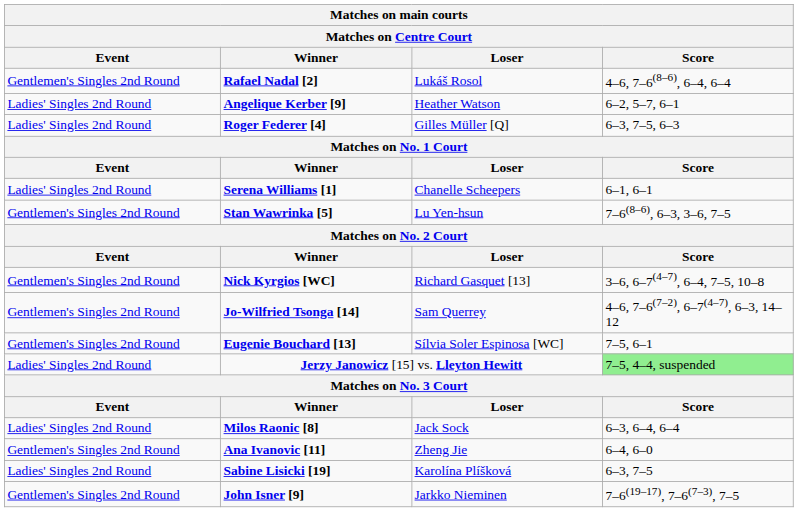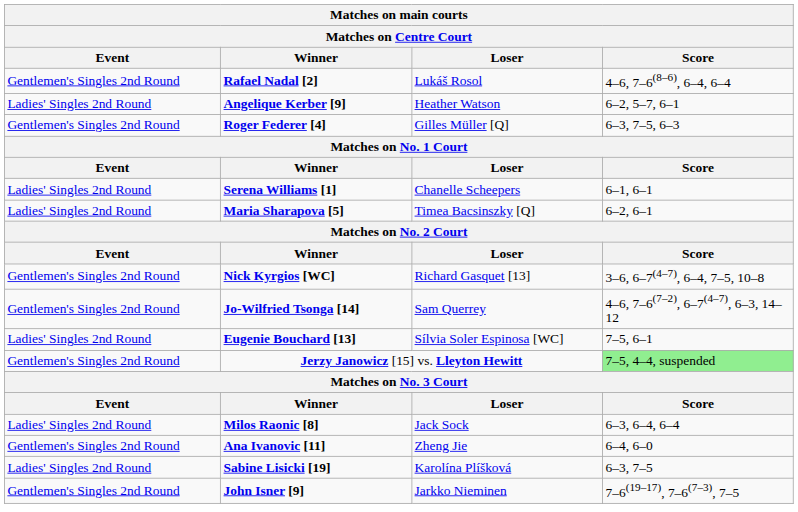 <table class="wikitable collapsible uncollapsed" style="margin:auto;">
 <tr>
 <th colspan="4" style="white-space:nowrap;">Matches on main courts</th>
 </tr>
 <tr>
 <th colspan="4">Matches on <a href='#'>Centre Court</a></th>
 </tr>
 <tr>
 <th width=250>Event</th>
 <th width=220>Winner</th>
 <th width=220>Loser</th>
 <th width=220>Score</th>
 </tr>
 <tr>
 <td><a href='#'>Gentlemen's Singles 2nd Round</a></td>
 <td> <strong><a href='#'>Rafael Nadal</a> [2]</strong></td>
 <td> <a href='#'>Lukáš Rosol</a></td>
 <td>4–6, 7–6<sup>(8–6)</sup>, 6–4, 6–4</td>
 </tr>
 <tr>
 <td><a href='#'>Ladies' Singles 2nd Round</a></td>
 <td> <strong><a href='#'>Angelique Kerber</a> [9]</strong></td>
 <td> <a href='#'>Heather Watson</a></td>
 <td>6–2, 5–7, 6–1</td>
 </tr>
 <tr>
-<td><a href='#'>Ladies' Singles 2nd Round</a></td>
+<td><a href='#'>Gentlemen's Singles 2nd Round</a></td>
 <td> <strong><a href='#'>Roger Federer</a> [4]</strong></td>
 <td> <a href='#'>Gilles Müller</a> [Q]</td>
 <td>6–3, 7–5, 6–3</td>
 </tr>
 <tr>
 <th colspan="4">Matches on <a href='#'>No. 1 Court</a></th>
 </tr>
 <tr>
 <th width=250>Event</th>
 <th width=220>Winner</th>
 <th width=220>Loser</th>
 <th width=220>Score</th>
 </tr>
 <tr>
 <td><a href='#'>Ladies' Singles 2nd Round</a></td>
 <td> <strong><a href='#'>Serena Williams</a> [1]</strong></td>
 <td> <a href='#'>Chanelle Scheepers</a></td>
 <td>6–1, 6–1</td>
 </tr>
 <tr>
-<td><a href='#'>Gentlemen's Singles 2nd Round</a></td>
-<td> <strong><a href='#'>Stan Wawrinka</a> [5]</strong></td>
-<td> <a href='#'>Lu Yen-hsun</a></td>
-<td>7–6<sup>(8–6)</sup>, 6–3, 3–6, 7–5</td>
+<td><a href='#'>Ladies' Singles 2nd Round</a></td>
+<td> <strong><a href='#'>Maria Sharapova</a> [5]</strong></td>
+<td> <a href='#'>Timea Bacsinszky</a> [Q]</td>
+<td>6–2, 6–1</td>
 </tr>
 <tr>
 <th colspan="4">Matches on <a href='#'>No. 2 Court</a></th>
 </tr>
 <tr>
 <th width=250>Event</th>
 <th width=220>Winner</th>
 <th width=220>Loser</th>
 <th width=220>Score</th>
 </tr>
 <tr>
 <td><a href='#'>Gentlemen's Singles 2nd Round</a></td>
 <td> <strong><a href='#'>Nick Kyrgios</a> [WC]</strong></td>
 <td> <a href='#'>Richard Gasquet</a> [13]</td>
 <td>3–6, 6–7<sup>(4–7)</sup>, 6–4, 7–5, 10–8</td>
 </tr>
 <tr>
 <td><a href='#'>Gentlemen's Singles 2nd Round</a></td>
 <td> <strong><a href='#'>Jo-Wilfried Tsonga</a> [14]</strong></td>
 <td> <a href='#'>Sam Querrey</a></td>
 <td>4–6, 7–6<sup>(7–2)</sup>, 6–7<sup>(4–7)</sup>, 6–3, 14–12</td>
 </tr>
 <tr>
-<td><a href='#'>Gentlemen's Singles 2nd Round</a></td>
+<td><a href='#'>Ladies' Singles 2nd Round</a></td>
 <td> <strong><a href='#'>Eugenie Bouchard</a> [13]</strong></td>
 <td> <a href='#'>Sílvia Soler Espinosa</a> [WC]</td>
 <td>7–5, 6–1</td>
 </tr>
 <tr>
-<td><a href='#'>Ladies' Singles 2nd Round</a></td>
+<td><a href='#'>Gentlemen's Singles 2nd Round</a></td>
 <td style="text-align:center;" colspan="2"> <strong><a href='#'>Jerzy Janowicz</a></strong> [15] vs.  <strong><a href='#'>Lleyton Hewitt</a></strong></td>
 <td style="background: lightgreen;">7–5, 4–4, suspended</td>
 </tr>
 <tr>
 <th colspan="4">Matches on <a href='#'>No. 3 Court</a></th>
 </tr>
 <tr>
 <th width=250>Event</th>
 <th width=220>Winner</th>
 <th width=220>Loser</th>
 <th width=220>Score</th>
 </tr>
 <tr>
 <td><a href='#'>Ladies' Singles 2nd Round</a></td>
 <td> <strong><a href='#'>Milos Raonic</a> [8]</strong></td>
 <td> <a href='#'>Jack Sock</a></td>
 <td>6–3, 6–4, 6–4</td>
 </tr>
 <tr>
 <td><a href='#'>Gentlemen's Singles 2nd Round</a></td>
 <td> <strong><a href='#'>Ana Ivanovic</a> [11]</strong></td>
 <td> <a href='#'>Zheng Jie</a></td>
 <td>6–4, 6–0</td>
 </tr>
 <tr>
 <td><a href='#'>Ladies' Singles 2nd Round</a></td>
 <td> <strong><a href='#'>Sabine Lisicki</a> [19]</strong></td>
 <td> <a href='#'>Karolína Plíšková</a></td>
 <td>6–3, 7–5</td>
 </tr>
 <tr>
 <td><a href='#'>Gentlemen's Singles 2nd Round</a></td>
 <td> <strong><a href='#'>John Isner</a> [9]</strong></td>
 <td> <a href='#'>Jarkko Nieminen</a></td>
 <td>7–6<sup>(19–17)</sup>, 7–6<sup>(7–3)</sup>, 7–5</td>
 </tr>
 </table>
